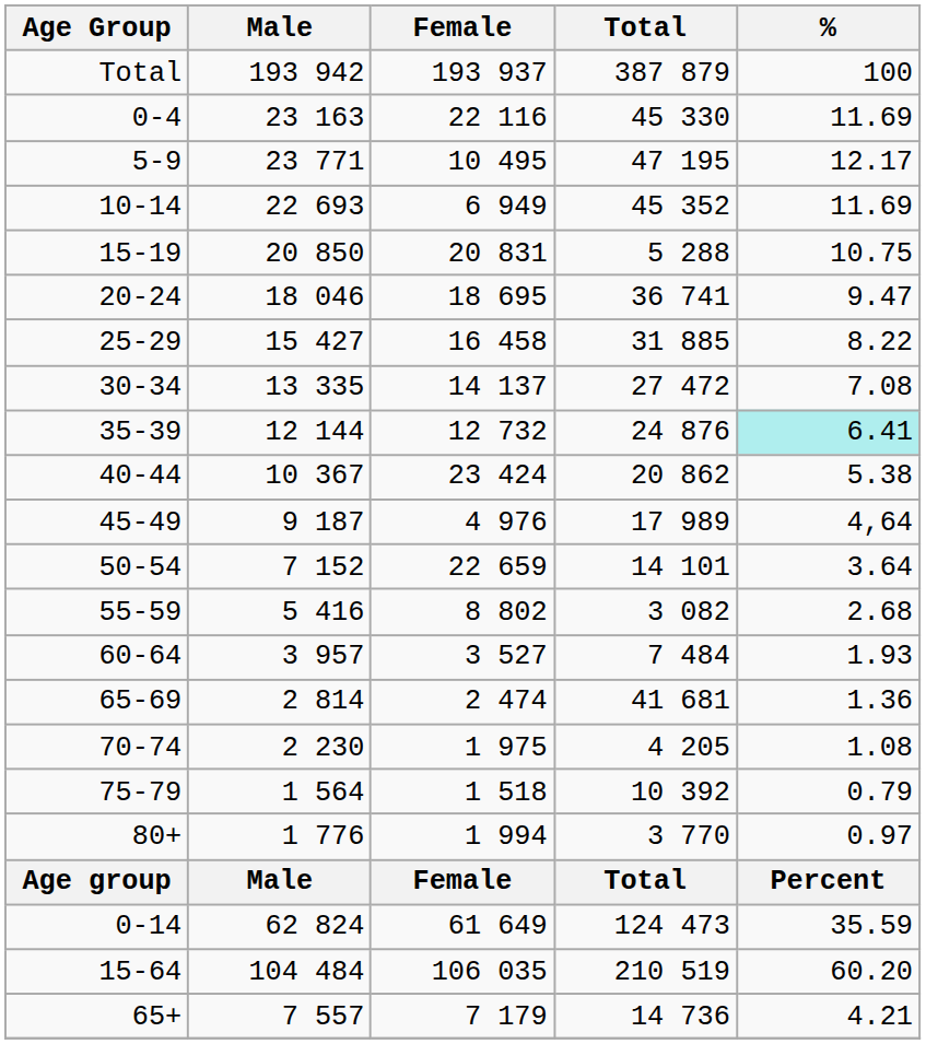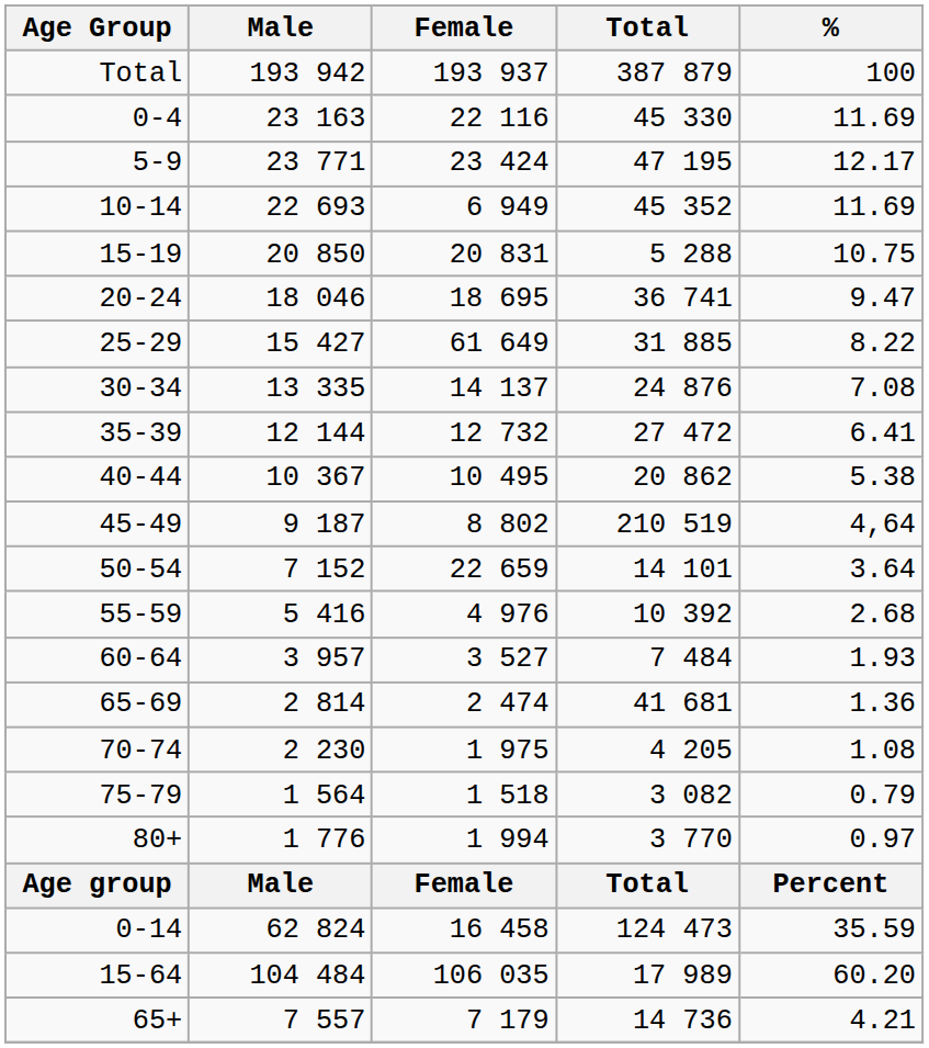 <table class="wikitable">
 <tr>
 <th width="80pt">Age Group</th>
 <th width="80pt">Male</th>
 <th width="80pt">Female</th>
 <th width="80pt">Total</th>
 <th width="80pt">%</th>
 </tr>
 <tr>
 <td align="right">Total</td>
 <td align="right">193 942</td>
 <td align="right">193 937</td>
 <td align="right">387 879</td>
 <td align="right">100</td>
 </tr>
 <tr>
 <td align="right">0-4</td>
 <td align="right">23 163</td>
 <td align="right">22 116</td>
 <td align="right">45 330</td>
 <td align="right">11.69</td>
 </tr>
 <tr>
 <td align="right">5-9</td>
 <td align="right">23 771</td>
-<td align="right">10 495</td>
+<td align="right">23 424</td>
 <td align="right">47 195</td>
 <td align="right">12.17</td>
 </tr>
 <tr>
 <td align="right">10-14</td>
 <td align="right">22 693</td>
 <td align="right">6 949</td>
 <td align="right">45 352</td>
 <td align="right">11.69</td>
 </tr>
 <tr>
 <td align="right">15-19</td>
 <td align="right">20 850</td>
 <td align="right">20 831</td>
 <td align="right">5 288</td>
 <td align="right">10.75</td>
 </tr>
 <tr>
 <td align="right">20-24</td>
 <td align="right">18 046</td>
 <td align="right">18 695</td>
 <td align="right">36 741</td>
 <td align="right">9.47</td>
 </tr>
 <tr>
 <td align="right">25-29</td>
 <td align="right">15 427</td>
-<td align="right">16 458</td>
+<td align="right">61 649</td>
 <td align="right">31 885</td>
 <td align="right">8.22</td>
 </tr>
 <tr>
 <td align="right">30-34</td>
 <td align="right">13 335</td>
 <td align="right">14 137</td>
-<td align="right">27 472</td>
+<td align="right">24 876</td>
 <td align="right">7.08</td>
 </tr>
 <tr>
 <td align="right">35-39</td>
 <td align="right">12 144</td>
 <td align="right">12 732</td>
-<td align="right">24 876</td>
-<td align="right" style="background: paleturquoise;">6.41</td>
+<td align="right">27 472</td>
+<td align="right">6.41</td>
 </tr>
 <tr>
 <td align="right">40-44</td>
 <td align="right">10 367</td>
-<td align="right">23 424</td>
+<td align="right">10 495</td>
 <td align="right">20 862</td>
 <td align="right">5.38</td>
 </tr>
 <tr>
 <td align="right">45-49</td>
 <td align="right">9 187</td>
-<td align="right">4 976</td>
-<td align="right">17 989</td>
+<td align="right">8 802</td>
+<td align="right">210 519</td>
 <td align="right">4,64</td>
 </tr>
 <tr>
 <td align="right">50-54</td>
 <td align="right">7 152</td>
 <td align="right">22 659</td>
 <td align="right">14 101</td>
 <td align="right">3.64</td>
 </tr>
 <tr>
 <td align="right">55-59</td>
 <td align="right">5 416</td>
-<td align="right">8 802</td>
-<td align="right">3 082</td>
+<td align="right">4 976</td>
+<td align="right">10 392</td>
 <td align="right">2.68</td>
 </tr>
 <tr>
 <td align="right">60-64</td>
 <td align="right">3 957</td>
 <td align="right">3 527</td>
 <td align="right">7 484</td>
 <td align="right">1.93</td>
 </tr>
 <tr>
 <td align="right">65-69</td>
 <td align="right">2 814</td>
 <td align="right">2 474</td>
 <td align="right">41 681</td>
 <td align="right">1.36</td>
 </tr>
 <tr>
 <td align="right">70-74</td>
 <td align="right">2 230</td>
 <td align="right">1 975</td>
 <td align="right">4 205</td>
 <td align="right">1.08</td>
 </tr>
 <tr>
 <td align="right">75-79</td>
 <td align="right">1 564</td>
 <td align="right">1 518</td>
-<td align="right">10 392</td>
+<td align="right">3 082</td>
 <td align="right">0.79</td>
 </tr>
 <tr>
 <td align="right">80+</td>
 <td align="right">1 776</td>
 <td align="right">1 994</td>
 <td align="right">3 770</td>
 <td align="right">0.97</td>
 </tr>
 <tr>
 <th width="50">Age group</th>
 <th width="80pt">Male</th>
 <th width="80">Female</th>
 <th width="80">Total</th>
 <th width="50">Percent</th>
 </tr>
 <tr>
 <td align="right">0-14</td>
 <td align="right">62 824</td>
-<td align="right">61 649</td>
+<td align="right">16 458</td>
 <td align="right">124 473</td>
 <td align="right">35.59</td>
 </tr>
 <tr>
 <td align="right">15-64</td>
 <td align="right">104 484</td>
 <td align="right">106 035</td>
-<td align="right">210 519</td>
+<td align="right">17 989</td>
 <td align="right">60.20</td>
 </tr>
 <tr>
 <td align="right">65+</td>
 <td align="right">7 557</td>
 <td align="right">7 179</td>
 <td align="right">14 736</td>
 <td align="right">4.21</td>
 </tr>
 <tr>
 </tr>
 </table>
